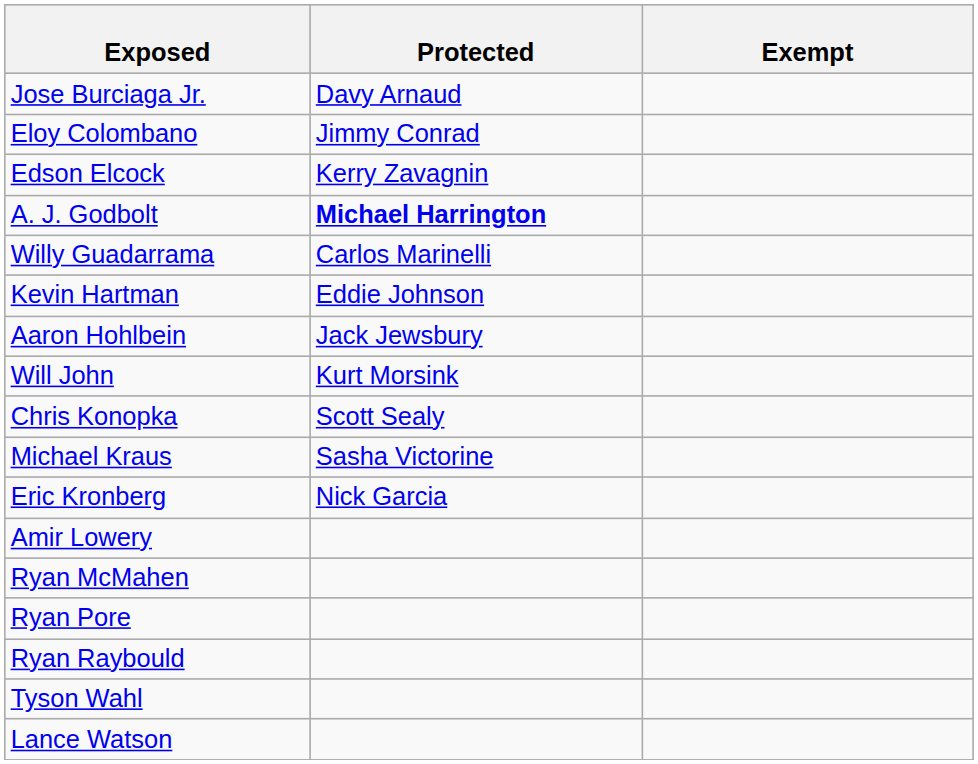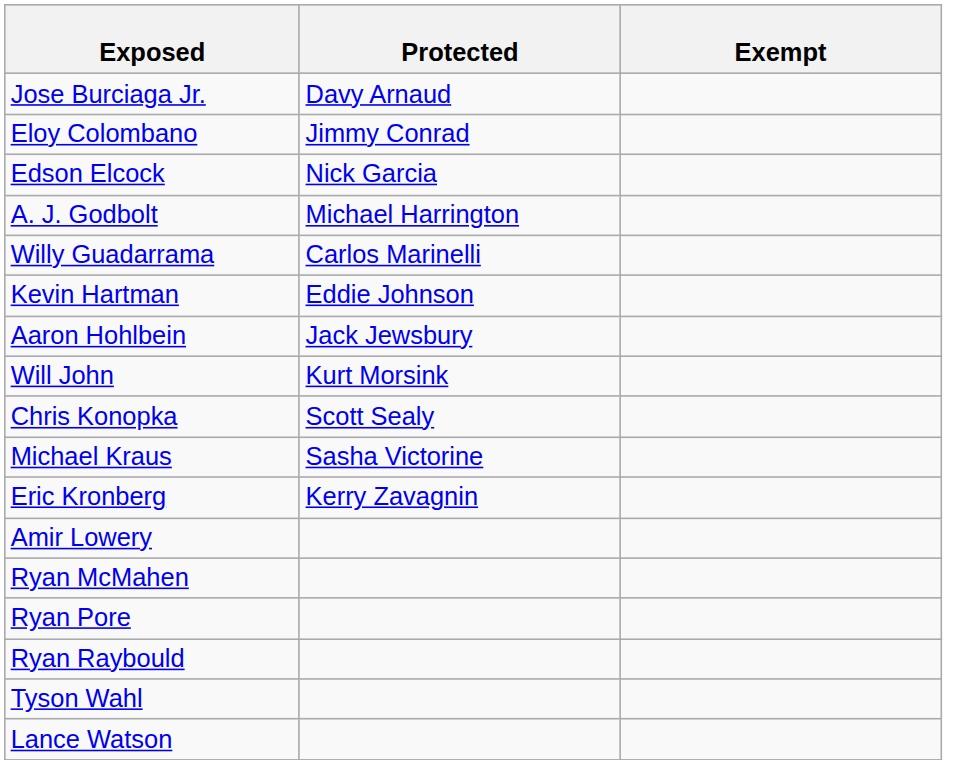 <table class="wikitable">
 <tr>
 <th style="width:23%"><br>Exposed</th>
 <th style="width:25%"><br>Protected</th>
 <th style="width:25%"><br>Exempt</th>
 </tr>
 <tr>
 <td><a href='#'>Jose Burciaga Jr.</a></td>
 <td><a href='#'>Davy Arnaud</a></td>
 <td></td>
 </tr>
 <tr>
 <td><a href='#'>Eloy Colombano</a></td>
 <td><a href='#'>Jimmy Conrad</a></td>
 <td></td>
 </tr>
 <tr>
 <td><a href='#'>Edson Elcock</a></td>
-<td><a href='#'>Kerry Zavagnin</a></td>
+<td><a href='#'>Nick Garcia</a></td>
 <td></td>
 </tr>
 <tr>
 <td><a href='#'>A. J. Godbolt</a></td>
-<td><strong><a href='#'>Michael Harrington</a></strong></td>
+<td><a href='#'>Michael Harrington</a></td>
 <td></td>
 </tr>
 <tr>
 <td><a href='#'>Willy Guadarrama</a></td>
 <td><a href='#'>Carlos Marinelli</a></td>
 <td></td>
 </tr>
 <tr>
 <td><a href='#'>Kevin Hartman</a></td>
 <td><a href='#'>Eddie Johnson</a></td>
 <td></td>
 </tr>
 <tr>
 <td><a href='#'>Aaron Hohlbein</a></td>
 <td><a href='#'>Jack Jewsbury</a></td>
 <td></td>
 </tr>
 <tr>
 <td><a href='#'>Will John</a></td>
 <td><a href='#'>Kurt Morsink</a></td>
 <td></td>
 </tr>
 <tr>
 <td><a href='#'>Chris Konopka</a></td>
 <td><a href='#'>Scott Sealy</a></td>
 <td></td>
 </tr>
 <tr>
 <td><a href='#'>Michael Kraus</a></td>
 <td><a href='#'>Sasha Victorine</a></td>
 <td></td>
 </tr>
 <tr>
 <td><a href='#'>Eric Kronberg</a></td>
-<td><a href='#'>Nick Garcia</a></td>
+<td><a href='#'>Kerry Zavagnin</a></td>
 <td></td>
 </tr>
 <tr>
 <td><a href='#'>Amir Lowery</a></td>
 <td></td>
 <td></td>
 </tr>
 <tr>
 <td><a href='#'>Ryan McMahen</a></td>
 <td></td>
 <td></td>
 </tr>
 <tr>
 <td><a href='#'>Ryan Pore</a></td>
 <td></td>
 <td></td>
 </tr>
 <tr>
 <td><a href='#'>Ryan Raybould</a></td>
 <td></td>
 <td></td>
 </tr>
 <tr>
 <td><a href='#'>Tyson Wahl</a></td>
 <td></td>
 <td></td>
 </tr>
 <tr>
 <td><a href='#'>Lance Watson</a></td>
 <td></td>
 <td></td>
 </tr>
 <tr>
 </tr>
 </table>
